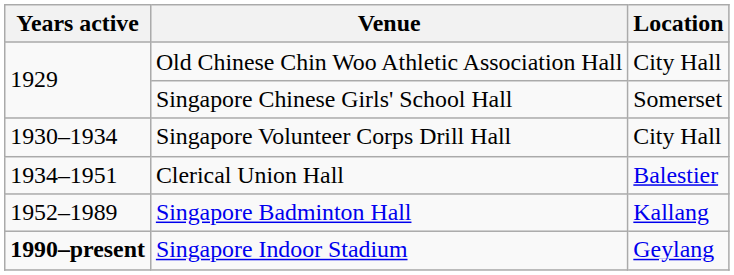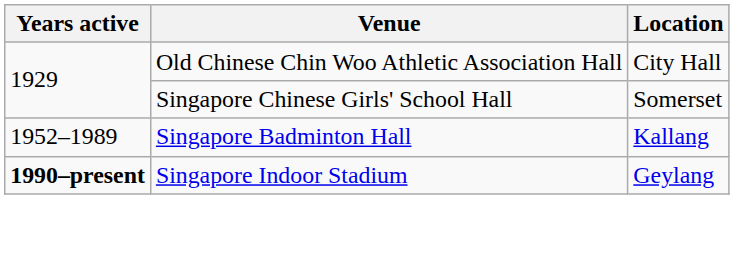 <table class=wikitable>
 <tr>
 <th>Years active</th>
 <th>Venue</th>
 <th>Location</th>
 </tr>
 <tr>
 <td rowspan="2">1929</td>
 <td>Old Chinese Chin Woo Athletic Association Hall</td>
 <td>City Hall</td>
 </tr>
 <tr>
 <td>Singapore Chinese Girls' School Hall</td>
 <td>Somerset</td>
 </tr>
 <tr>
-<td>1930–1934</td>
-<td>Singapore Volunteer Corps Drill Hall</td>
-<td>City Hall</td>
-</tr>
-<tr>
-<td>1934–1951</td>
-<td>Clerical Union Hall</td>
-<td><a href='#'>Balestier</a></td>
-</tr>
-<tr>
 <td>1952–1989</td>
 <td><a href='#'>Singapore Badminton Hall</a></td>
 <td><a href='#'>Kallang</a></td>
 </tr>
 <tr>
 <td><strong>1990–present</strong></td>
 <td><a href='#'>Singapore Indoor Stadium</a></td>
 <td><a href='#'>Geylang</a></td>
 </tr>
 </table>
